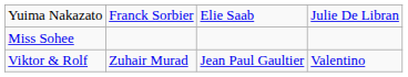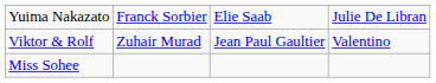 <table class="wikitable">
 <tr>
 <td>Yuima Nakazato</td>
 <td><a href='#'>Franck Sorbier</a></td>
 <td><a href='#'>Elie Saab</a></td>
 <td><a href='#'>Julie De Libran</a></td>
 </tr>
 <tr>
+<td><a href='#'>Viktor & Rolf</a></td>
+<td><a href='#'>Zuhair Murad</a></td>
+<td><a href='#'>Jean Paul Gaultier</a></td>
+<td><a href='#'>Valentino</a></td>
+</tr>
+<tr>
 <td><a href='#'>Miss Sohee</a></td>
 <td></td>
 <td></td>
 <td></td>
 </tr>
-<tr>
-<td><a href='#'>Viktor & Rolf</a></td>
-<td><a href='#'>Zuhair Murad</a></td>
-<td><a href='#'>Jean Paul Gaultier</a></td>
-<td><a href='#'>Valentino</a></td>
-</tr>
 </table>
